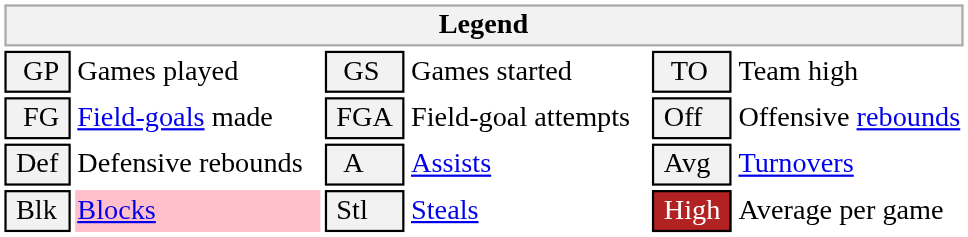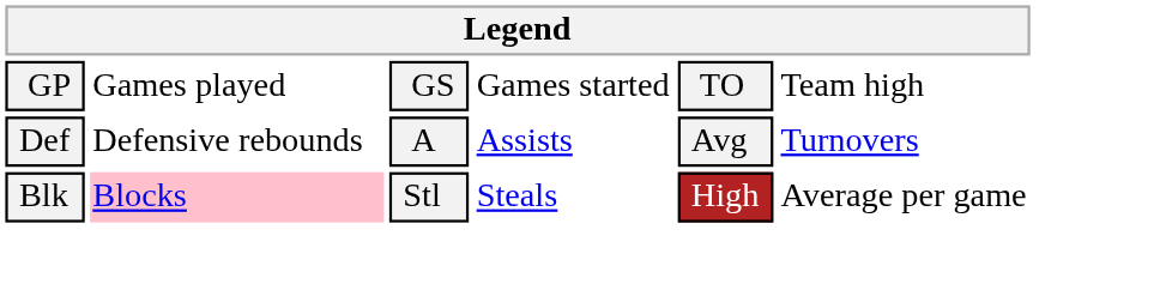 <table class="toccolours" style="font-size: 80%; white-space: nowrap;">
 <tr>
 <th colspan="6" style="background-color: #F2F2F2; border: 1px solid #AAAAAA;">Legend</th>
 </tr>
 <tr>
 <td style="background-color: #F2F2F2; border: 1px solid black;">  GP </td>
 <td>Games played</td>
 <td style="background-color: #F2F2F2; border: 1px solid black">  GS </td>
 <td>Games started</td>
 <td style="background-color: #F2F2F2; border: 1px solid black">  TO</td>
 <td>Team high</td>
-</tr>
-<tr>
-<td style="background-color: #F2F2F2; border: 1px solid black">  FG </td>
-<td style="padding-right: 8px"><a href='#'>Field-goals</a> made</td>
-<td style="background-color: #F2F2F2; border: 1px solid black"> FGA </td>
-<td style="padding-right: 8px">Field-goal attempts</td>
-<td style="background-color: #F2F2F2; border: 1px solid black;"> Off </td>
-<td>Offensive <a href='#'>rebounds</a></td>
 </tr>
 <tr>
 <td style="background-color: #F2F2F2; border: 1px solid black;"> Def </td>
 <td style="padding-right: 8px">Defensive rebounds</td>
 <td style="background-color: #F2F2F2; border: 1px solid black">  A </td>
 <td style="padding-right: 8px"><a href='#'>Assists</a></td>
 <td style="background-color: #F2F2F2; border: 1px solid black"> Avg </td>
 <td><a href='#'>Turnovers</a></td>
 </tr>
 <tr>
 <td style="background-color: #F2F2F2; border: 1px solid black;"> Blk </td>
 <td style="background: pink;"><a href='#'>Blocks</a></td>
 <td style="background-color: #F2F2F2; border: 1px solid black"> Stl </td>
 <td><a href='#'>Steals</a></td>
 <td style="background:#B22222; color:#ffffff; border: 1px solid black"> High </td>
 <td>Average per game</td>
 </tr>
 <tr>
 </tr>
 </table>
